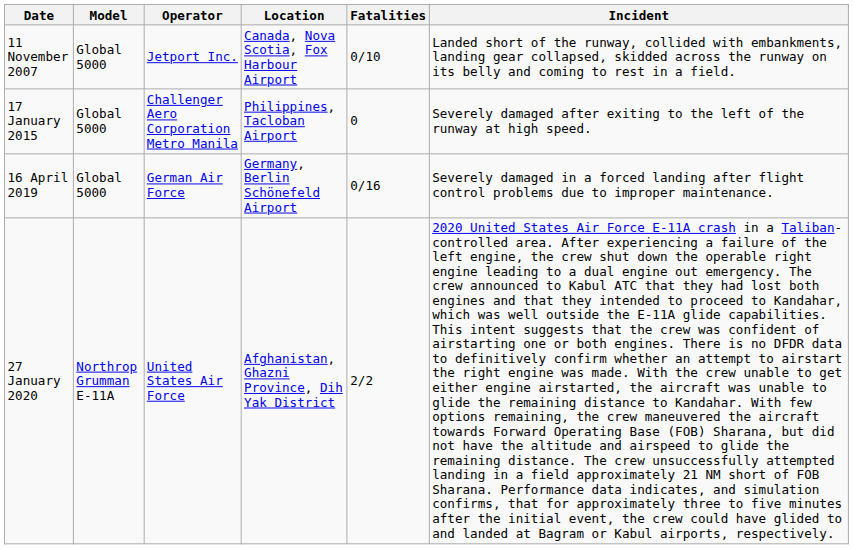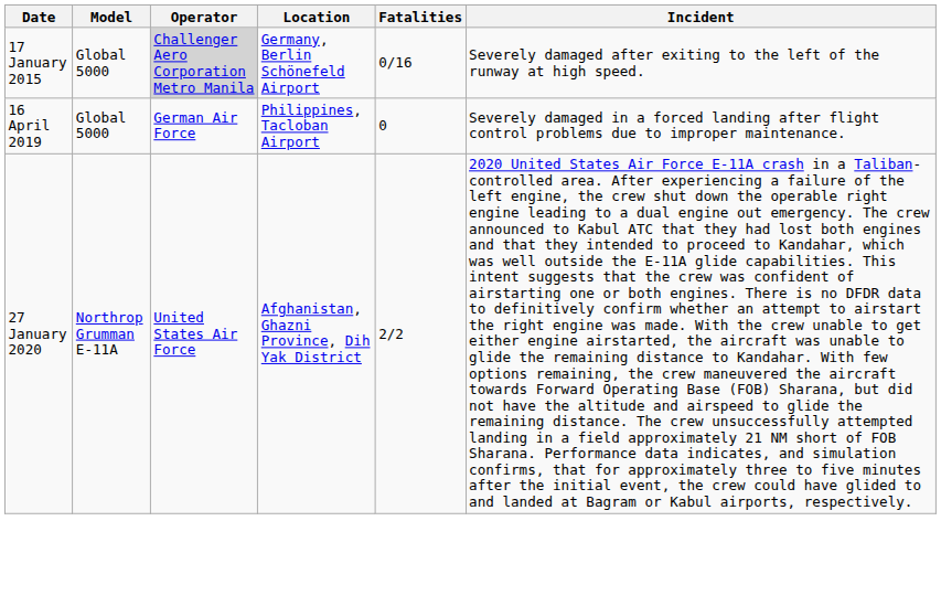 <table class="wikitable sortable">
 <tr>
 <th>Date</th>
 <th>Model</th>
 <th>Operator</th>
 <th>Location</th>
 <th>Fatalities</th>
 <th>Incident</th>
 </tr>
 <tr>
-<td>11 November 2007</td>
-<td>Global 5000</td>
-<td><a href='#'>Jetport Inc.</a></td>
-<td><a href='#'>Canada</a>, <a href='#'>Nova Scotia</a>, <a href='#'>Fox Harbour Airport</a></td>
-<td>0/10</td>
-<td>Landed short of the runway, collided with embankments, landing gear collapsed, skidded across the runway on its belly and coming to rest in a field.</td>
-</tr>
-<tr>
 <td>17 January 2015</td>
 <td>Global 5000</td>
-<td><a href='#'>Challenger Aero Corporation Metro Manila</a></td>
-<td><a href='#'>Philippines</a>, <a href='#'>Tacloban Airport</a></td>
-<td>0</td>
+<td style="background: lightgrey;"><a href='#'>Challenger Aero Corporation Metro Manila</a></td>
+<td><a href='#'>Germany</a>, <a href='#'>Berlin Schönefeld Airport</a></td>
+<td>0/16</td>
 <td>Severely damaged after exiting to the left of the runway at high speed.</td>
 </tr>
 <tr>
 <td>16 April 2019</td>
 <td>Global 5000</td>
 <td><a href='#'>German Air Force</a></td>
-<td><a href='#'>Germany</a>, <a href='#'>Berlin Schönefeld Airport</a></td>
-<td>0/16</td>
+<td><a href='#'>Philippines</a>, <a href='#'>Tacloban Airport</a></td>
+<td>0</td>
 <td>Severely damaged in a forced landing after flight control problems due to improper maintenance.</td>
 </tr>
 <tr>
 <td>27 January 2020</td>
 <td><a href='#'>Northrop Grumman</a> E-11A</td>
 <td><a href='#'>United States Air Force</a></td>
 <td><a href='#'>Afghanistan</a>, <a href='#'>Ghazni Province</a>, <a href='#'>Dih Yak District</a></td>
 <td>2/2</td>
 <td><a href='#'>2020 United States Air Force E-11A crash</a> in a <a href='#'>Taliban</a>-controlled area. After experiencing a failure of the left engine, the crew shut down the operable right engine leading to a dual engine out emergency. The crew announced to Kabul ATC that they had lost both engines and that they intended to proceed to Kandahar, which was well outside the E-11A glide capabilities. This intent suggests that the crew was confident of airstarting one or both engines. There is no DFDR data to definitively confirm whether an attempt to airstart the right engine was made. With the crew unable to get either engine airstarted, the aircraft was unable to glide the remaining distance to Kandahar. With few options remaining, the crew maneuvered the aircraft towards Forward Operating Base (FOB) Sharana, but did not have the altitude and airspeed to glide the remaining distance. The crew unsuccessfully attempted landing in a field approximately 21 NM short of FOB Sharana. Performance data indicates, and simulation confirms, that for approximately three to five minutes after the initial event, the crew could have glided to and landed at Bagram or Kabul airports, respectively.</td>
 </tr>
 </table>
